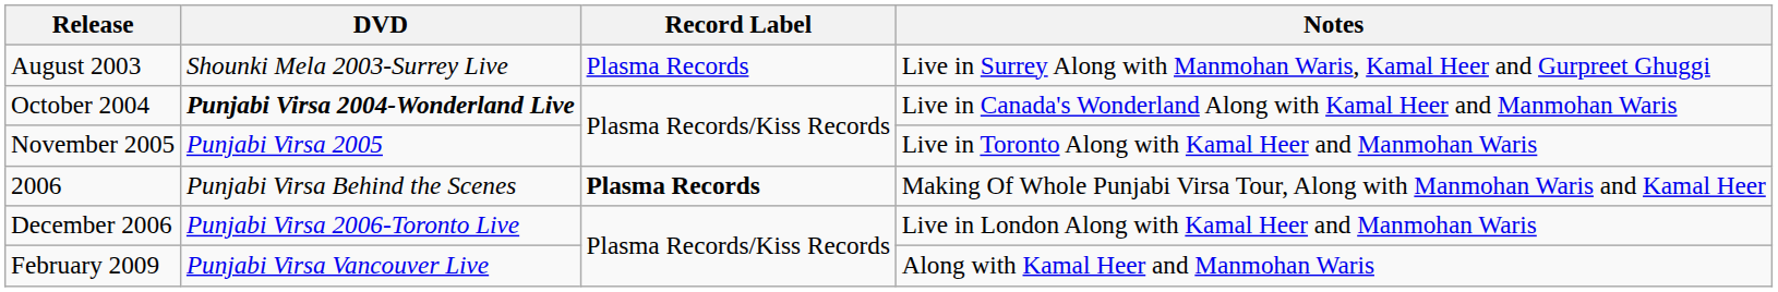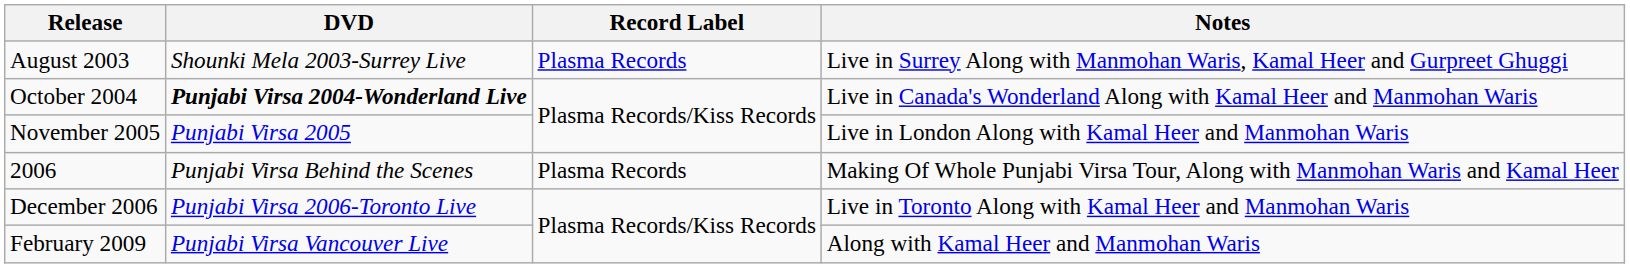 <table class="wikitable">
 <tr>
 <th>Release</th>
 <th>DVD</th>
 <th>Record Label</th>
 <th>Notes</th>
 </tr>
 <tr>
 <td>August 2003</td>
 <td><em>Shounki Mela 2003-Surrey Live</em></td>
 <td><a href='#'>Plasma Records</a></td>
 <td>Live in <a href='#'>Surrey</a> Along with <a href='#'>Manmohan Waris</a>, <a href='#'>Kamal Heer</a> and <a href='#'>Gurpreet Ghuggi</a></td>
 </tr>
 <tr>
 <td>October 2004</td>
 <td><strong><em>Punjabi Virsa 2004-Wonderland Live</em></strong></td>
 <td rowspan="2">Plasma Records/Kiss Records</td>
 <td>Live in <a href='#'>Canada's Wonderland</a> Along with <a href='#'>Kamal Heer</a> and <a href='#'>Manmohan Waris</a></td>
 </tr>
 <tr>
 <td>November 2005</td>
 <td><em><a href='#'>Punjabi Virsa 2005</a></em></td>
-<td>Live in <a href='#'>Toronto</a> Along with <a href='#'>Kamal Heer</a> and <a href='#'>Manmohan Waris</a></td>
+<td>Live in London Along with <a href='#'>Kamal Heer</a> and <a href='#'>Manmohan Waris</a></td>
 </tr>
 <tr>
 <td>2006</td>
 <td><em>Punjabi Virsa Behind the Scenes</em></td>
-<td><strong>Plasma Records</strong></td>
+<td>Plasma Records</td>
 <td>Making Of Whole Punjabi Virsa Tour, Along with <a href='#'>Manmohan Waris</a> and <a href='#'>Kamal Heer</a></td>
 </tr>
 <tr>
 <td>December 2006</td>
 <td><em><a href='#'>Punjabi Virsa 2006-Toronto Live</a></em></td>
 <td rowspan="2">Plasma Records/Kiss Records</td>
-<td>Live in London Along with <a href='#'>Kamal Heer</a> and <a href='#'>Manmohan Waris</a></td>
+<td>Live in <a href='#'>Toronto</a> Along with <a href='#'>Kamal Heer</a> and <a href='#'>Manmohan Waris</a></td>
 </tr>
 <tr>
 <td>February 2009</td>
 <td><em><a href='#'>Punjabi Virsa Vancouver Live</a></em></td>
 <td>Along with <a href='#'>Kamal Heer</a> and <a href='#'>Manmohan Waris</a></td>
 </tr>
 </table>
